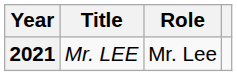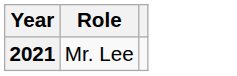 <table class="wikitable sortable plainrowheaders">
 <tr>
 <th scope="col">Year</th>
-<th scope="col">Title</th>
 <th scope="col">Role</th>
 <th scope="col" class="unsortable"></th>
 </tr>
 <tr>
 <th scope="row">2021</th>
-<td><em>Mr. LEE</em></td>
 <td>Mr. Lee</td>
 <td style="text-align:center"></td>
 </tr>
 </table>
